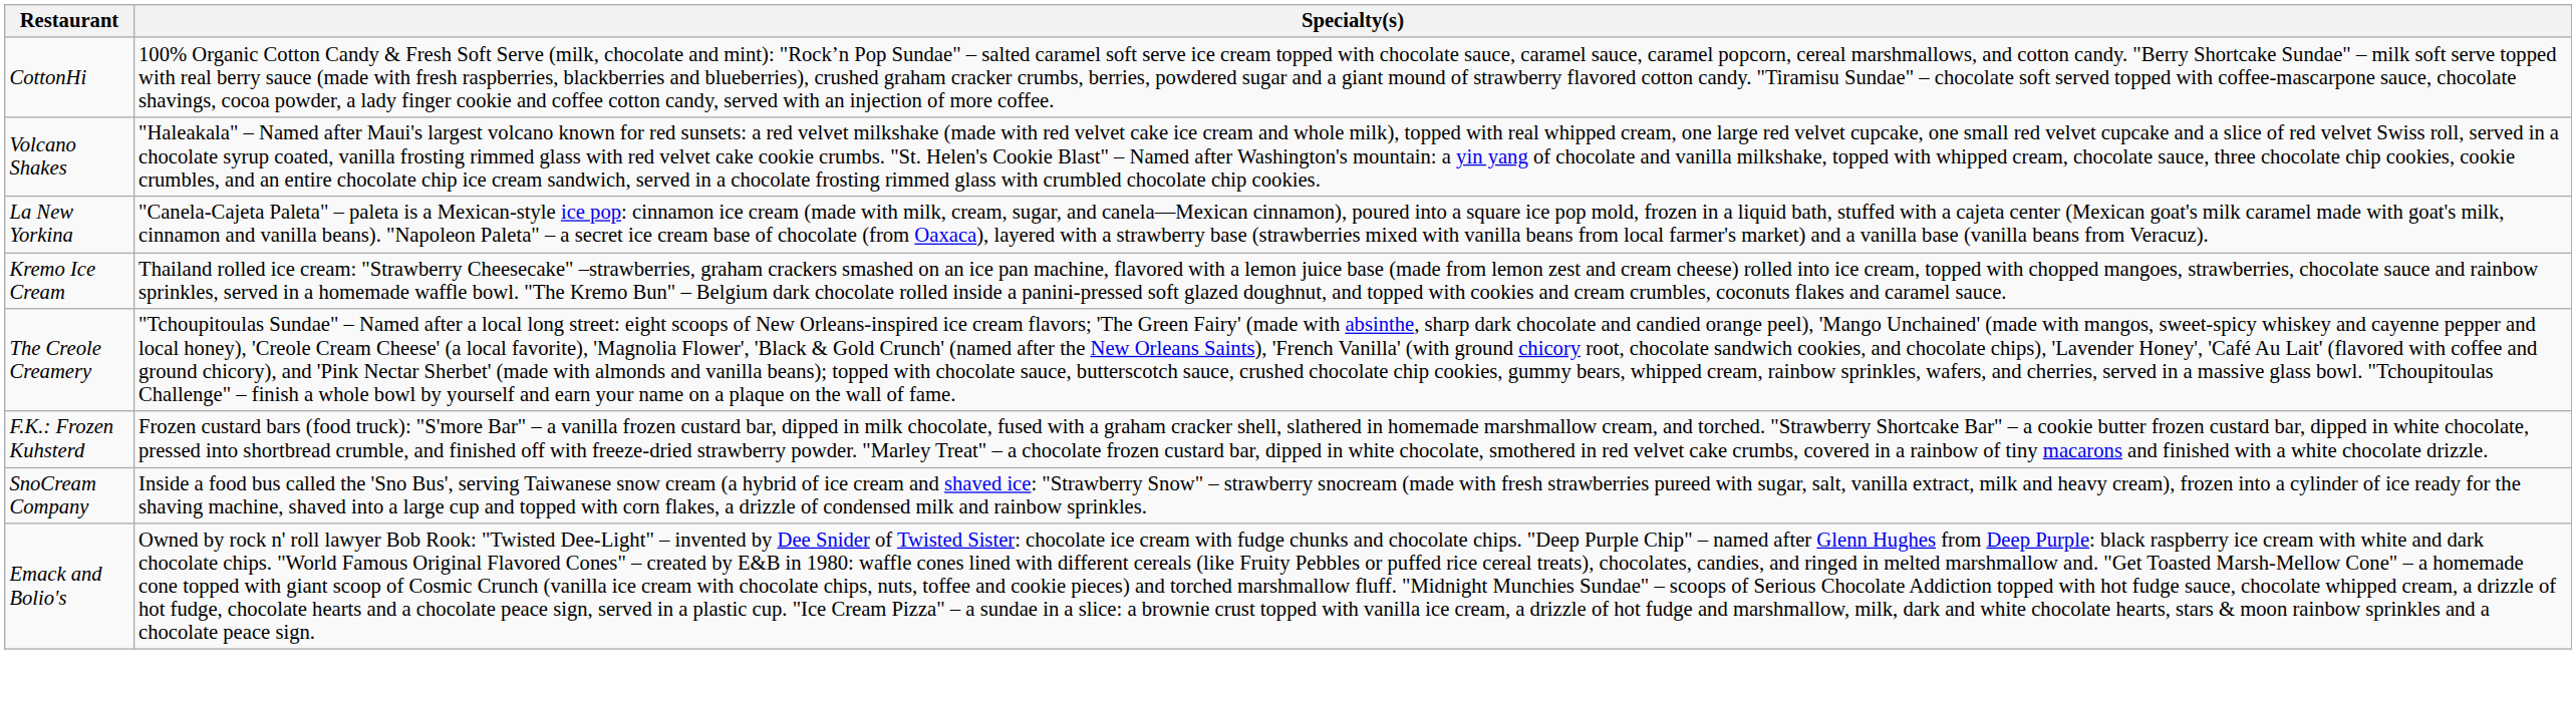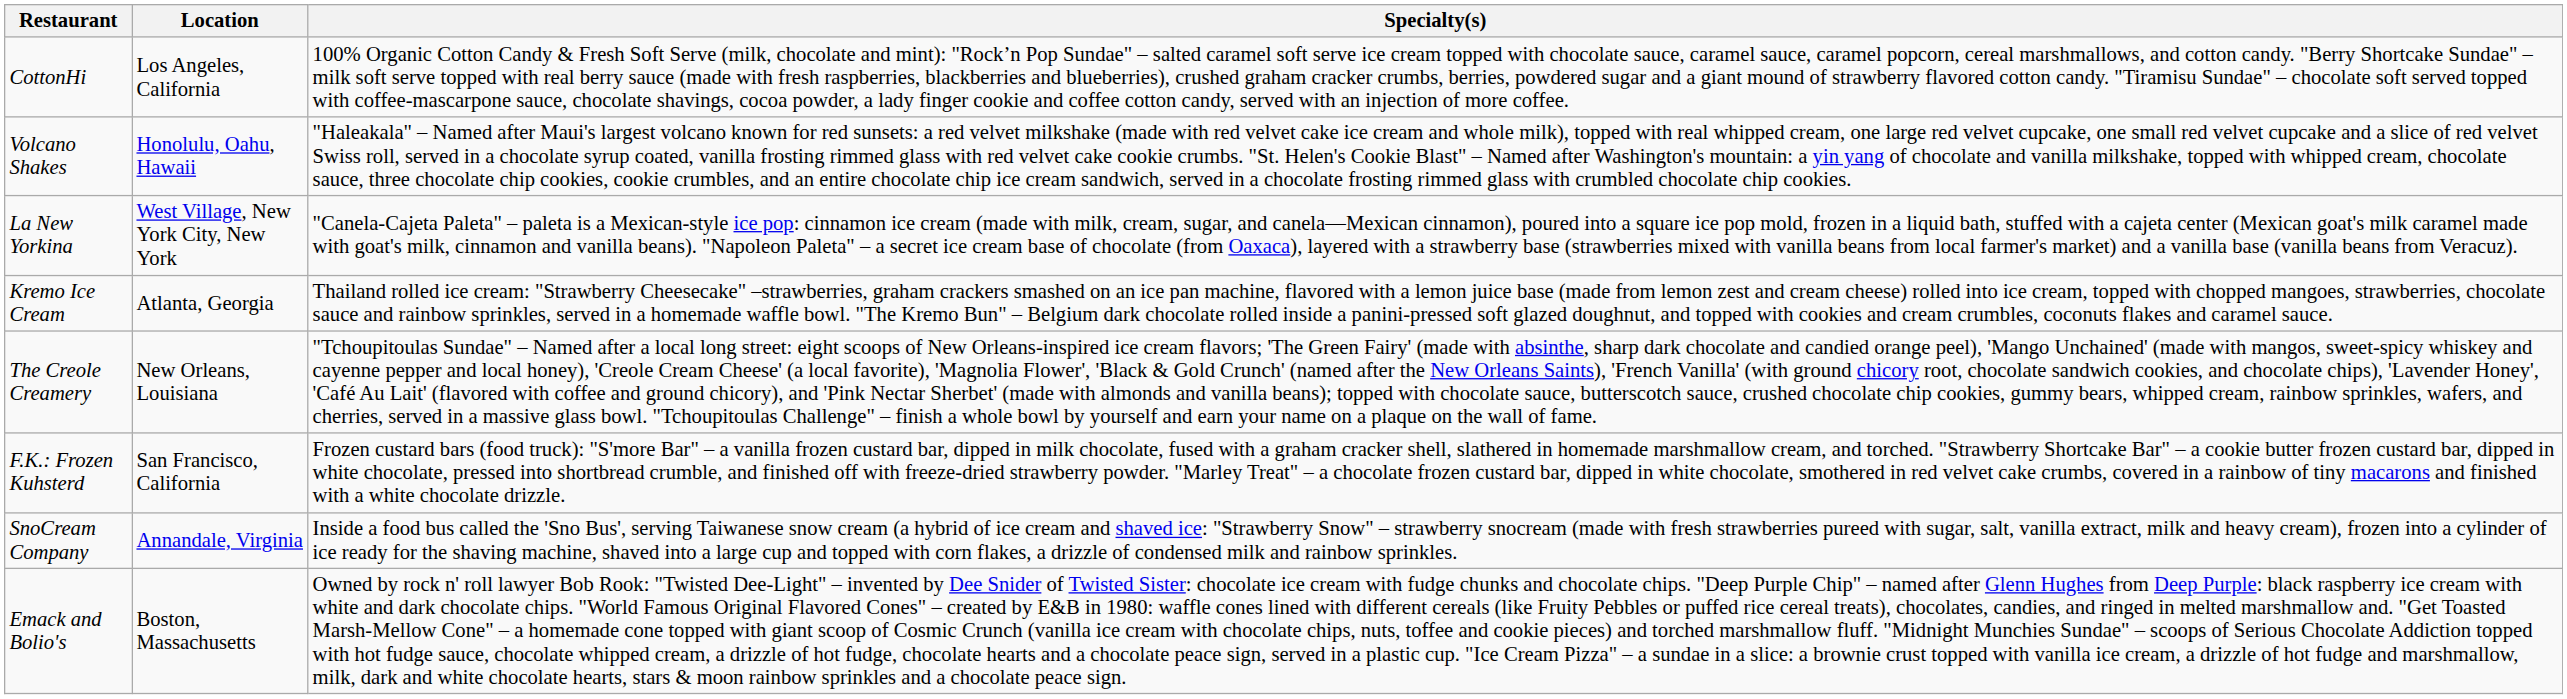 <table class="wikitable" style="width:100%;">
 <tr>
 <th>Restaurant</th>
+<th>Location</th>
 <th>Specialty(s)</th>
 </tr>
 <tr>
 <td><em>CottonHi</em></td>
+<td>Los Angeles, California</td>
 <td>100% Organic Cotton Candy & Fresh Soft Serve (milk, chocolate and mint): "Rock’n Pop Sundae" – salted caramel soft serve ice cream topped with chocolate sauce, caramel sauce, caramel popcorn, cereal marshmallows, and cotton candy. "Berry Shortcake Sundae" – milk soft serve topped with real berry sauce (made with fresh raspberries, blackberries and blueberries), crushed graham cracker crumbs, berries, powdered sugar and a giant mound of strawberry flavored cotton candy. "Tiramisu Sundae" – chocolate soft served topped with coffee-mascarpone sauce, chocolate shavings, cocoa powder, a lady finger cookie and coffee cotton candy, served with an injection of more coffee.</td>
 </tr>
 <tr>
 <td><em>Volcano Shakes</em></td>
+<td><a href='#'>Honolulu, Oahu</a>, <a href='#'>Hawaii</a></td>
 <td>"Haleakala" – Named after Maui's largest volcano known for red sunsets: a red velvet milkshake (made with red velvet cake ice cream and whole milk), topped with real whipped cream, one large red velvet cupcake, one small red velvet cupcake and a slice of red velvet Swiss roll, served in a chocolate syrup coated, vanilla frosting rimmed glass with red velvet cake cookie crumbs. "St. Helen's Cookie Blast" – Named after Washington's mountain: a <a href='#'>yin yang</a> of chocolate and vanilla milkshake, topped with whipped cream, chocolate sauce, three chocolate chip cookies, cookie crumbles, and an entire chocolate chip ice cream sandwich, served in a chocolate frosting rimmed glass with crumbled chocolate chip cookies.</td>
 </tr>
 <tr>
 <td><em>La New Yorkina</em></td>
+<td><a href='#'>West Village</a>, New York City, New York</td>
 <td>"Canela-Cajeta Paleta" – paleta is a Mexican-style <a href='#'>ice pop</a>: cinnamon ice cream (made with milk, cream, sugar, and canela—Mexican cinnamon), poured into a square ice pop mold, frozen in a liquid bath, stuffed with a cajeta center (Mexican goat's milk caramel made with goat's milk, cinnamon and vanilla beans). "Napoleon Paleta" – a secret ice cream base of chocolate (from <a href='#'>Oaxaca</a>), layered with a strawberry base (strawberries mixed with vanilla beans from local farmer's market) and a vanilla base (vanilla beans from Veracuz).</td>
 </tr>
 <tr>
 <td><em>Kremo Ice Cream</em></td>
+<td>Atlanta, Georgia</td>
 <td>Thailand rolled ice cream: "Strawberry Cheesecake" –strawberries, graham crackers smashed on an ice pan machine, flavored with a lemon juice base (made from lemon zest and cream cheese) rolled into ice cream, topped with chopped mangoes, strawberries, chocolate sauce and rainbow sprinkles, served in a homemade waffle bowl. "The Kremo Bun" – Belgium dark chocolate rolled inside a panini-pressed soft glazed doughnut, and topped with cookies and cream crumbles, coconuts flakes and caramel sauce.</td>
 </tr>
 <tr>
 <td><em>The Creole Creamery</em></td>
+<td>New Orleans, Louisiana</td>
 <td>"Tchoupitoulas Sundae" – Named after a local long street: eight scoops of New Orleans-inspired ice cream flavors; 'The Green Fairy' (made with <a href='#'>absinthe</a>, sharp dark chocolate and candied orange peel), 'Mango Unchained' (made with mangos, sweet-spicy whiskey and cayenne pepper and local honey), 'Creole Cream Cheese' (a local favorite), 'Magnolia Flower', 'Black & Gold Crunch' (named after the <a href='#'>New Orleans Saints</a>), 'French Vanilla' (with ground <a href='#'>chicory</a> root, chocolate sandwich cookies, and chocolate chips), 'Lavender Honey', 'Café Au Lait' (flavored with coffee and ground chicory), and 'Pink Nectar Sherbet' (made with almonds and vanilla beans); topped with chocolate sauce, butterscotch sauce, crushed chocolate chip cookies, gummy bears, whipped cream, rainbow sprinkles, wafers, and cherries, served in a massive glass bowl. "Tchoupitoulas Challenge" – finish a whole bowl by yourself and earn your name on a plaque on the wall of fame.</td>
 </tr>
 <tr>
 <td><em>F.K.: Frozen Kuhsterd</em></td>
+<td>San Francisco, California</td>
 <td>Frozen custard bars (food truck): "S'more Bar" – a vanilla frozen custard bar, dipped in milk chocolate, fused with a graham cracker shell, slathered in homemade marshmallow cream, and torched. "Strawberry Shortcake Bar" – a cookie butter frozen custard bar, dipped in white chocolate, pressed into shortbread crumble, and finished off with freeze-dried strawberry powder. "Marley Treat" – a chocolate frozen custard bar, dipped in white chocolate, smothered in red velvet cake crumbs, covered in a rainbow of tiny <a href='#'>macarons</a> and finished with a white chocolate drizzle.</td>
 </tr>
 <tr>
 <td><em>SnoCream Company</em></td>
+<td><a href='#'>Annandale, Virginia</a></td>
 <td>Inside a food bus called the 'Sno Bus', serving Taiwanese snow cream (a hybrid of ice cream and <a href='#'>shaved ice</a>: "Strawberry Snow" – strawberry snocream (made with fresh strawberries pureed with sugar, salt, vanilla extract, milk and heavy cream), frozen into a cylinder of ice ready for the shaving machine, shaved into a large cup and topped with corn flakes, a drizzle of condensed milk and rainbow sprinkles.</td>
 </tr>
 <tr>
 <td><em>Emack and Bolio's</em></td>
+<td>Boston, Massachusetts</td>
 <td>Owned by rock n' roll lawyer Bob Rook: "Twisted Dee-Light" – invented by <a href='#'>Dee Snider</a> of <a href='#'>Twisted Sister</a>: chocolate ice cream with fudge chunks and chocolate chips. "Deep Purple Chip" – named after <a href='#'>Glenn Hughes</a> from <a href='#'>Deep Purple</a>: black raspberry ice cream with white and dark chocolate chips. "World Famous Original Flavored Cones" – created by E&B in 1980: waffle cones lined with different cereals (like Fruity Pebbles or puffed rice cereal treats), chocolates, candies, and ringed in melted marshmallow and. "Get Toasted Marsh-Mellow Cone" – a homemade cone topped with giant scoop of Cosmic Crunch (vanilla ice cream with chocolate chips, nuts, toffee and cookie pieces) and torched marshmallow fluff. "Midnight Munchies Sundae" – scoops of Serious Chocolate Addiction topped with hot fudge sauce, chocolate whipped cream, a drizzle of hot fudge, chocolate hearts and a chocolate peace sign, served in a plastic cup. "Ice Cream Pizza" – a sundae in a slice: a brownie crust topped with vanilla ice cream, a drizzle of hot fudge and marshmallow, milk, dark and white chocolate hearts, stars & moon rainbow sprinkles and a chocolate peace sign.</td>
 </tr>
 </table>
